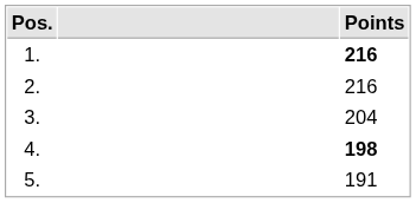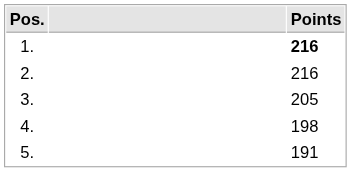 <table cellspacing="1" cellpadding="3" style="border:1px solid #AAAAAA;font-size:90%">
 <tr bgcolor="#E4E4E4">
 <th style="border-bottom:1px solid #AAAAAA" width=10>Pos.</th>
 <th style="border-bottom:1px solid #AAAAAA" width=200></th>
 <th style="border-bottom:1px solid #AAAAAA" width=20>Points</th>
 </tr>
 <tr>
 <td align="center">1.</td>
 <td><strong></strong></td>
 <td><strong>216</strong></td>
 </tr>
 <tr>
 <td align="center">2.</td>
 <td></td>
 <td>216</td>
 </tr>
 <tr>
 <td align="center">3.</td>
 <td></td>
-<td>204</td>
+<td>205</td>
 </tr>
 <tr>
 <td align="center">4.</td>
 <td></td>
-<td><strong>198</strong></td>
+<td>198</td>
 </tr>
 <tr>
 <td align="center">5.</td>
 <td></td>
 <td>191</td>
 </tr>
 </table>
